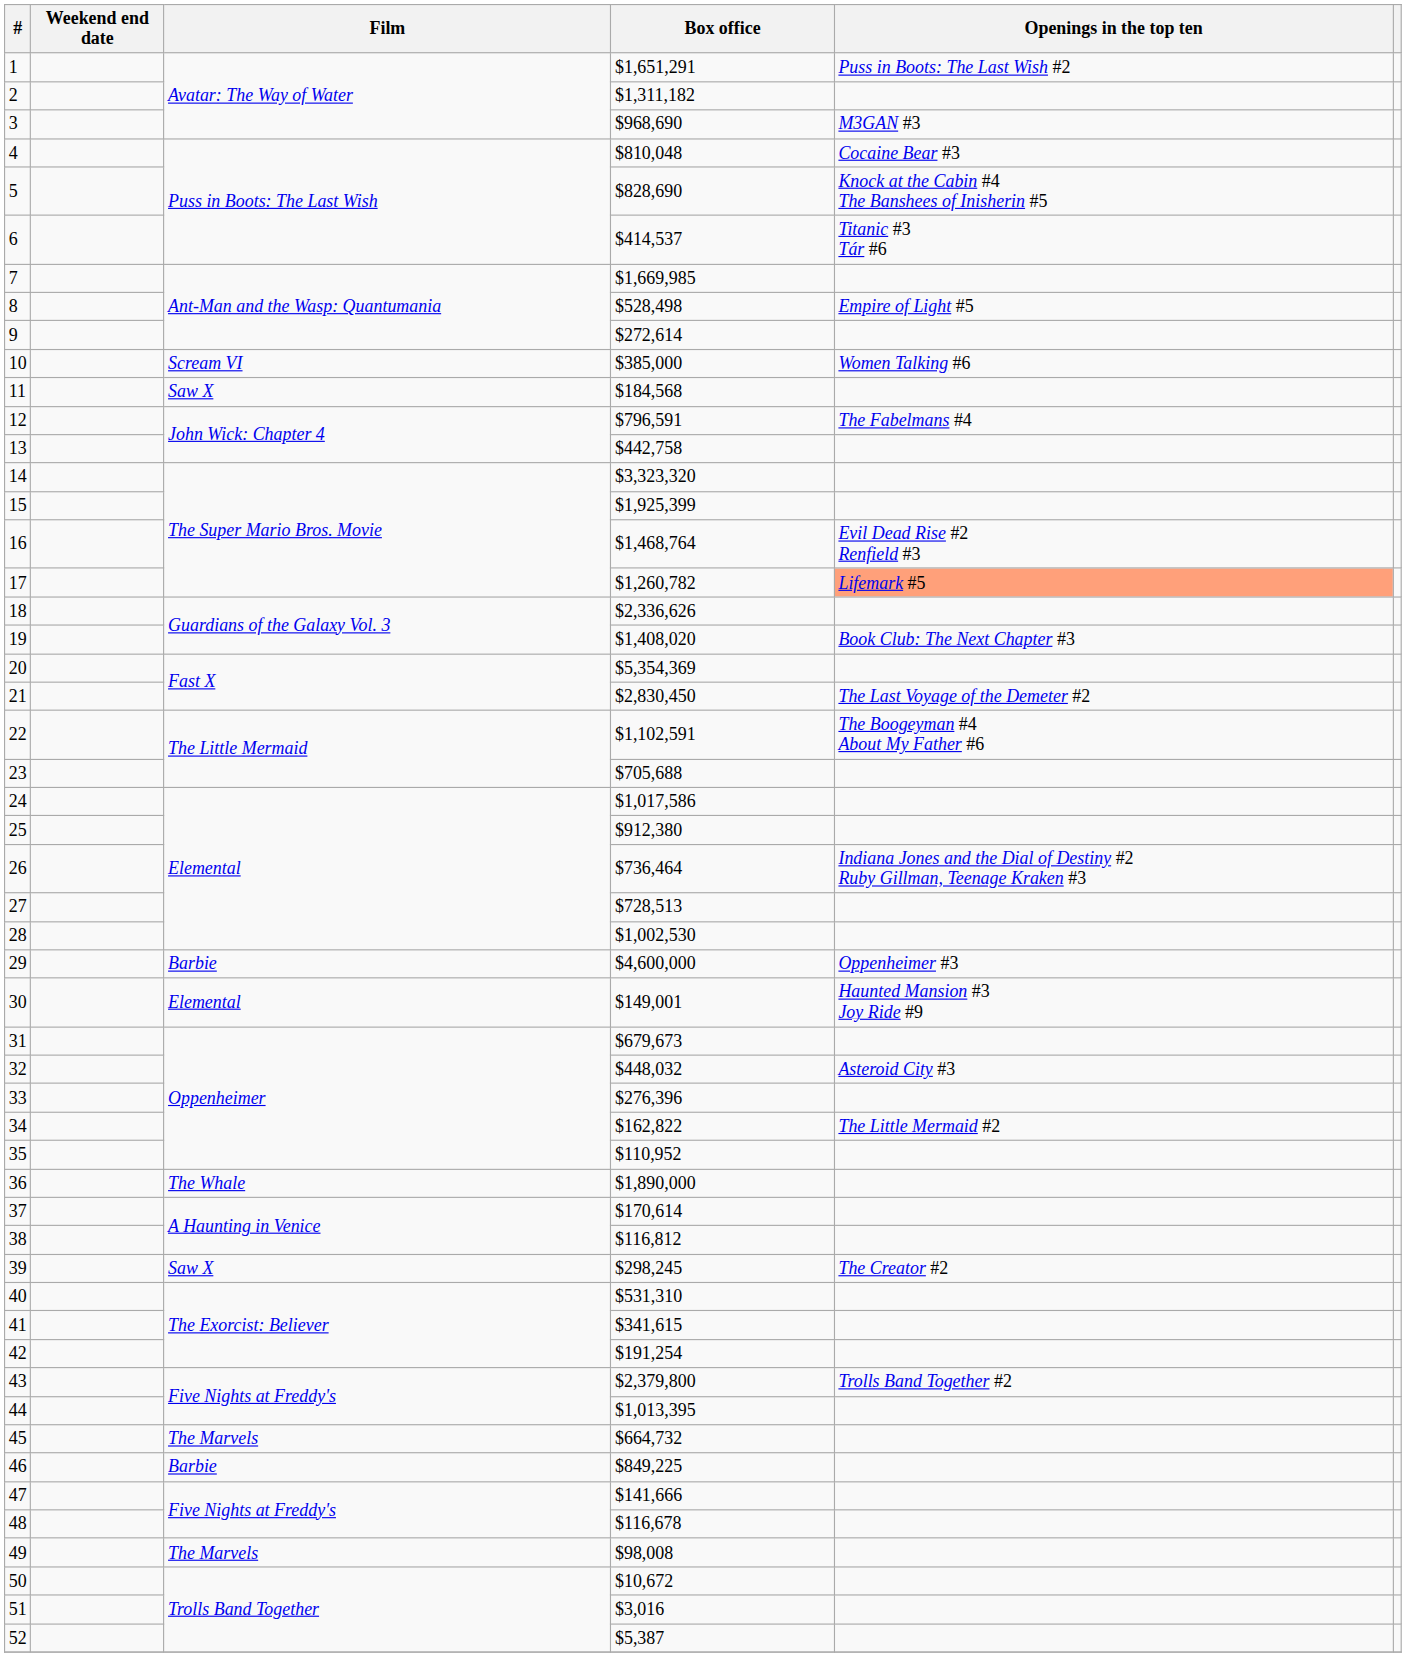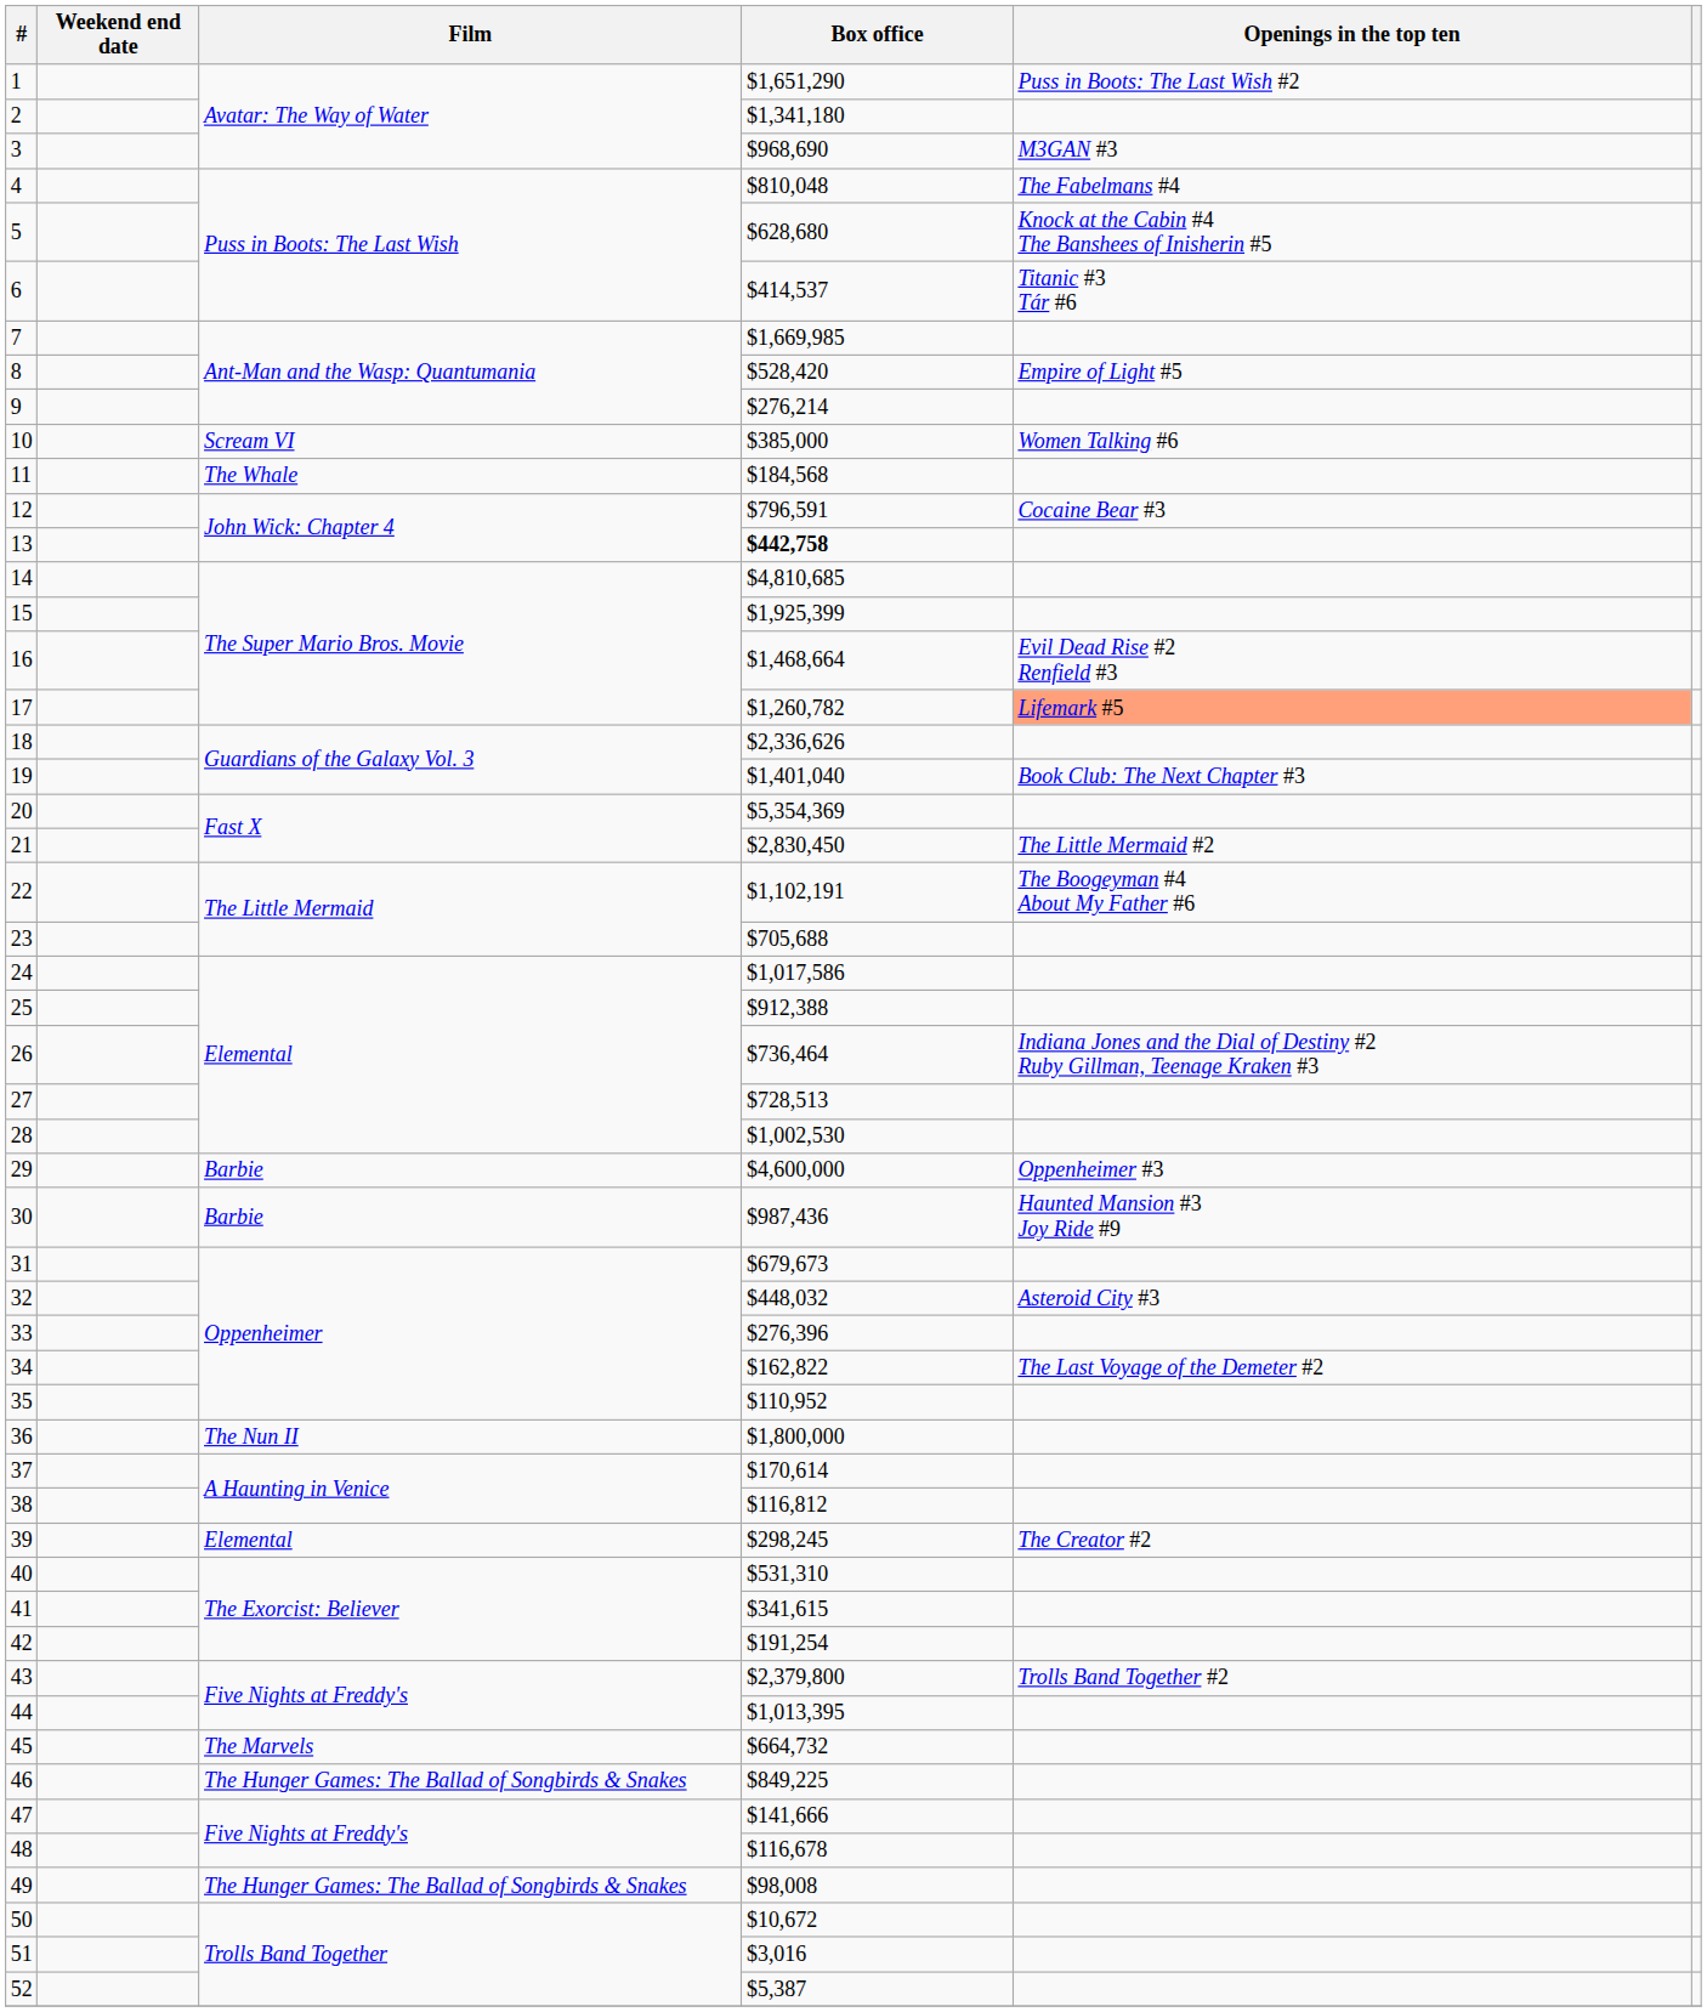 <table class="wikitable sortable">
 <tr>
 <th abbr="Week">#</th>
 <th abbr="Date" style="width:130px">Weekend end date</th>
 <th width="32%">Film</th>
 <th width="16%">Box office</th>
 <th style="width:40%;">Openings in the top ten</th>
 <th></th>
 </tr>
 <tr>
 <td>1</td>
 <td></td>
 <td rowspan="3"><em><a href='#'>Avatar: The Way of Water</a></em></td>
-<td>$1,651,291</td>
+<td>$1,651,290</td>
 <td><em><a href='#'>Puss in Boots: The Last Wish</a></em> #2</td>
 <td></td>
 </tr>
 <tr>
 <td>2</td>
 <td></td>
-<td>$1,311,182</td>
+<td>$1,341,180</td>
 <td></td>
 <td></td>
 </tr>
 <tr>
 <td>3</td>
 <td></td>
 <td>$968,690</td>
 <td><em><a href='#'>M3GAN</a></em> #3</td>
 <td></td>
 </tr>
 <tr>
 <td>4</td>
 <td></td>
 <td rowspan="3"><em><a href='#'>Puss in Boots: The Last Wish</a></em></td>
 <td>$810,048</td>
-<td><em><a href='#'>Cocaine Bear</a></em> #3</td>
+<td><em><a href='#'>The Fabelmans</a></em> #4</td>
 <td></td>
 </tr>
 <tr>
 <td>5</td>
 <td></td>
-<td>$828,690</td>
+<td>$628,680</td>
 <td><em><a href='#'>Knock at the Cabin</a></em> #4<br><em><a href='#'>The Banshees of Inisherin</a></em> #5</td>
 <td></td>
 </tr>
 <tr>
 <td>6</td>
 <td></td>
 <td>$414,537</td>
 <td><em><a href='#'>Titanic</a></em> #3<br><em><a href='#'>Tár</a></em> #6</td>
 <td></td>
 </tr>
 <tr>
 <td>7</td>
 <td></td>
 <td rowspan="3"><em><a href='#'>Ant-Man and the Wasp: Quantumania</a></em></td>
 <td>$1,669,985</td>
 <td></td>
 <td></td>
 </tr>
 <tr>
 <td>8</td>
 <td></td>
-<td>$528,498</td>
+<td>$528,420</td>
 <td><em><a href='#'>Empire of Light</a></em> #5</td>
 <td></td>
 </tr>
 <tr>
 <td>9</td>
 <td></td>
-<td>$272,614</td>
+<td>$276,214</td>
 <td></td>
 <td></td>
 </tr>
 <tr>
 <td>10</td>
 <td></td>
 <td><em><a href='#'>Scream VI</a></em></td>
 <td>$385,000</td>
 <td><em><a href='#'>Women Talking</a></em> #6</td>
 <td></td>
 </tr>
 <tr>
 <td>11</td>
 <td></td>
-<td><em><a href='#'>Saw X</a></em></td>
+<td><em><a href='#'>The Whale</a></em></td>
 <td>$184,568</td>
 <td></td>
 <td></td>
 </tr>
 <tr>
 <td>12</td>
 <td></td>
 <td rowspan="2"><em><a href='#'>John Wick: Chapter 4</a></em></td>
 <td>$796,591</td>
-<td><em><a href='#'>The Fabelmans</a></em> #4</td>
+<td><em><a href='#'>Cocaine Bear</a></em> #3</td>
 <td></td>
 </tr>
 <tr>
 <td>13</td>
 <td></td>
-<td>$442,758</td>
+<td><strong>$442,758</strong></td>
 <td></td>
 <td></td>
 </tr>
 <tr>
 <td>14</td>
 <td></td>
 <td rowspan="4"><em><a href='#'>The Super Mario Bros. Movie</a></em></td>
-<td>$3,323,320</td>
+<td>$4,810,685</td>
 <td></td>
 <td></td>
 </tr>
 <tr>
 <td>15</td>
 <td></td>
 <td>$1,925,399</td>
 <td></td>
 <td></td>
 </tr>
 <tr>
 <td>16</td>
 <td></td>
-<td>$1,468,764</td>
+<td>$1,468,664</td>
 <td><em><a href='#'>Evil Dead Rise</a></em> #2<br><em><a href='#'>Renfield</a></em> #3</td>
 <td></td>
 </tr>
 <tr>
 <td>17</td>
 <td></td>
 <td>$1,260,782</td>
 <td style="background: lightsalmon;"><em><a href='#'>Lifemark</a></em> #5</td>
 <td></td>
 </tr>
 <tr>
 <td>18</td>
 <td></td>
 <td rowspan="2"><em><a href='#'>Guardians of the Galaxy Vol. 3</a></em></td>
 <td>$2,336,626</td>
 <td></td>
 <td></td>
 </tr>
 <tr>
 <td>19</td>
 <td></td>
-<td>$1,408,020</td>
+<td>$1,401,040</td>
 <td><em><a href='#'>Book Club: The Next Chapter</a></em> #3</td>
 <td></td>
 </tr>
 <tr>
 <td>20</td>
 <td></td>
 <td rowspan="2"><em><a href='#'>Fast X</a></em></td>
 <td>$5,354,369</td>
 <td></td>
 <td></td>
 </tr>
 <tr>
 <td>21</td>
 <td></td>
 <td>$2,830,450</td>
-<td><em><a href='#'>The Last Voyage of the Demeter</a></em> #2</td>
+<td><em><a href='#'>The Little Mermaid</a></em> #2</td>
 <td></td>
 </tr>
 <tr>
 <td>22</td>
 <td></td>
 <td rowspan="2"><em><a href='#'>The Little Mermaid</a></em></td>
-<td>$1,102,591</td>
+<td>$1,102,191</td>
 <td><em><a href='#'>The Boogeyman</a></em> #4<br><em><a href='#'>About My Father</a></em> #6</td>
 <td></td>
 </tr>
 <tr>
 <td>23</td>
 <td></td>
 <td>$705,688</td>
 <td></td>
 <td></td>
 </tr>
 <tr>
 <td>24</td>
 <td></td>
 <td rowspan="5"><em><a href='#'>Elemental</a></em></td>
 <td>$1,017,586</td>
 <td></td>
 <td></td>
 </tr>
 <tr>
 <td>25</td>
 <td></td>
-<td>$912,380</td>
+<td>$912,388</td>
 <td></td>
 <td></td>
 </tr>
 <tr>
 <td>26</td>
 <td></td>
 <td>$736,464</td>
 <td><em><a href='#'>Indiana Jones and the Dial of Destiny</a></em> #2<br><em><a href='#'>Ruby Gillman, Teenage Kraken</a></em> #3</td>
 <td></td>
 </tr>
 <tr>
 <td>27</td>
 <td></td>
 <td>$728,513</td>
 <td></td>
 <td></td>
 </tr>
 <tr>
 <td>28</td>
 <td></td>
 <td>$1,002,530</td>
 <td></td>
 <td></td>
 </tr>
 <tr>
 <td>29</td>
 <td></td>
 <td><em><a href='#'>Barbie</a></em></td>
 <td>$4,600,000</td>
 <td><em><a href='#'>Oppenheimer</a></em> #3</td>
 <td></td>
 </tr>
 <tr>
 <td>30</td>
 <td></td>
-<td><em><a href='#'>Elemental</a></em></td>
-<td>$149,001</td>
+<td><em><a href='#'>Barbie</a></em></td>
+<td>$987,436</td>
 <td><em><a href='#'>Haunted Mansion</a></em> #3<br><em><a href='#'>Joy Ride</a></em> #9</td>
 <td></td>
 </tr>
 <tr>
 <td>31</td>
 <td></td>
 <td rowspan="5"><em><a href='#'>Oppenheimer</a></em></td>
 <td>$679,673</td>
 <td></td>
 <td></td>
 </tr>
 <tr>
 <td>32</td>
 <td></td>
 <td>$448,032</td>
 <td><em><a href='#'>Asteroid City</a></em> #3</td>
 <td></td>
 </tr>
 <tr>
 <td>33</td>
 <td></td>
 <td>$276,396</td>
 <td></td>
 <td></td>
 </tr>
 <tr>
 <td>34</td>
 <td></td>
 <td>$162,822</td>
-<td><em><a href='#'>The Little Mermaid</a></em> #2</td>
+<td><em><a href='#'>The Last Voyage of the Demeter</a></em> #2</td>
 <td></td>
 </tr>
 <tr>
 <td>35</td>
 <td></td>
 <td>$110,952</td>
 <td></td>
 <td></td>
 </tr>
 <tr>
 <td>36</td>
 <td></td>
-<td><em><a href='#'>The Whale</a></em></td>
-<td>$1,890,000</td>
+<td><em><a href='#'>The Nun II</a></em></td>
+<td>$1,800,000</td>
 <td></td>
 <td></td>
 </tr>
 <tr>
 <td>37</td>
 <td></td>
 <td rowspan="2"><em><a href='#'>A Haunting in Venice</a></em></td>
 <td>$170,614</td>
 <td></td>
 <td></td>
 </tr>
 <tr>
 <td>38</td>
 <td></td>
 <td>$116,812</td>
 <td></td>
 <td></td>
 </tr>
 <tr>
 <td>39</td>
 <td></td>
-<td><em><a href='#'>Saw X</a></em></td>
+<td><em><a href='#'>Elemental</a></em></td>
 <td>$298,245</td>
 <td><em><a href='#'>The Creator</a></em> #2</td>
 <td></td>
 </tr>
 <tr>
 <td>40</td>
 <td></td>
 <td rowspan="3"><em><a href='#'>The Exorcist: Believer</a></em></td>
 <td>$531,310</td>
 <td></td>
 <td></td>
 </tr>
 <tr>
 <td>41</td>
 <td></td>
 <td>$341,615</td>
 <td></td>
 <td></td>
 </tr>
 <tr>
 <td>42</td>
 <td></td>
 <td>$191,254</td>
 <td></td>
 <td></td>
 </tr>
 <tr>
 <td>43</td>
 <td></td>
 <td rowspan="2"><em><a href='#'>Five Nights at Freddy's</a></em></td>
 <td>$2,379,800</td>
 <td><em><a href='#'>Trolls Band Together</a></em> #2</td>
 <td></td>
 </tr>
 <tr>
 <td>44</td>
 <td></td>
 <td>$1,013,395</td>
 <td></td>
 <td></td>
 </tr>
 <tr>
 <td>45</td>
 <td></td>
 <td><em><a href='#'>The Marvels</a></em></td>
 <td>$664,732</td>
 <td></td>
 <td></td>
 </tr>
 <tr>
 <td>46</td>
 <td></td>
-<td><em><a href='#'>Barbie</a></em></td>
+<td><em><a href='#'>The Hunger Games: The Ballad of Songbirds & Snakes</a></em></td>
 <td>$849,225</td>
 <td></td>
 <td></td>
 </tr>
 <tr>
 <td>47</td>
 <td></td>
 <td rowspan="2"><em><a href='#'>Five Nights at Freddy's</a></em></td>
 <td>$141,666</td>
 <td></td>
 <td></td>
 </tr>
 <tr>
 <td>48</td>
 <td></td>
 <td>$116,678</td>
 <td></td>
 <td></td>
 </tr>
 <tr>
 <td>49</td>
 <td></td>
-<td><em><a href='#'>The Marvels</a></em></td>
+<td><em><a href='#'>The Hunger Games: The Ballad of Songbirds & Snakes</a></em></td>
 <td>$98,008</td>
 <td></td>
 <td></td>
 </tr>
 <tr>
 <td>50</td>
 <td></td>
 <td rowspan="3"><em><a href='#'>Trolls Band Together</a></em></td>
 <td>$10,672</td>
 <td></td>
 <td></td>
 </tr>
 <tr>
 <td>51</td>
 <td></td>
 <td>$3,016</td>
 <td></td>
 <td></td>
 </tr>
 <tr>
 <td>52</td>
 <td></td>
 <td>$5,387</td>
 <td></td>
 <td></td>
 </tr>
 <tr>
 </tr>
 </table>
